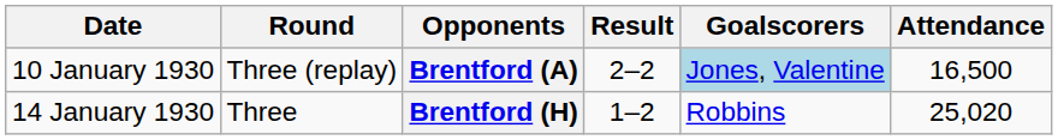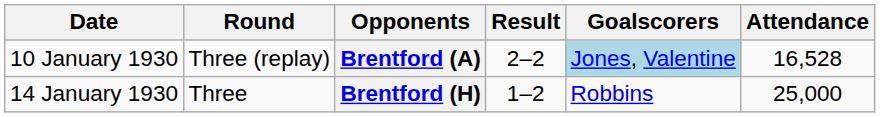 <table class="wikitable plainrowheaders sortable">
 <tr>
 <th scope=col>Date</th>
 <th scope=col>Round</th>
 <th scope=col>Opponents</th>
 <th scope=col>Result</th>
 <th scope=col class=unsortable>Goalscorers</th>
 <th scope=col>Attendance</th>
 </tr>
 <tr>
 <td>10 January 1930</td>
 <td>Three (replay)</td>
 <th scope=row><a href='#'>Brentford</a> (A)</th>
 <td align=center>2–2</td>
 <td style="background: lightblue;"><a href='#'>Jones</a>, <a href='#'>Valentine</a></td>
-<td align=center>16,500</td>
+<td align=center>16,528</td>
 </tr>
 <tr>
 <td>14 January 1930</td>
 <td>Three</td>
 <th scope=row><a href='#'>Brentford</a> (H)</th>
 <td align=center>1–2</td>
 <td><a href='#'>Robbins</a></td>
-<td align=center>25,020</td>
+<td align=center>25,000</td>
 </tr>
 </table>
